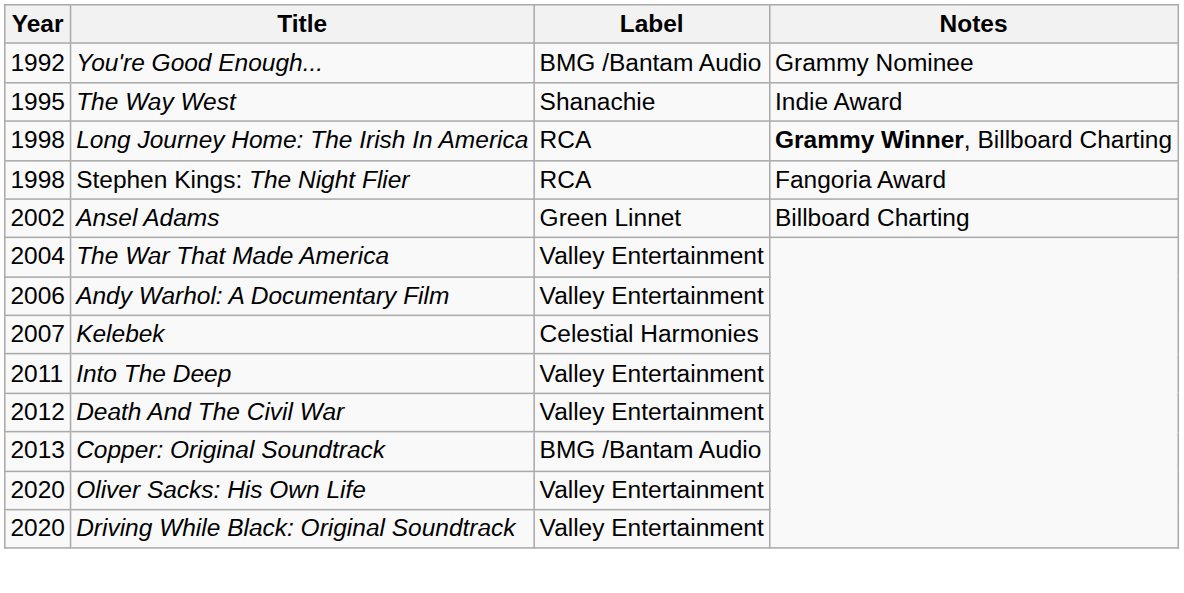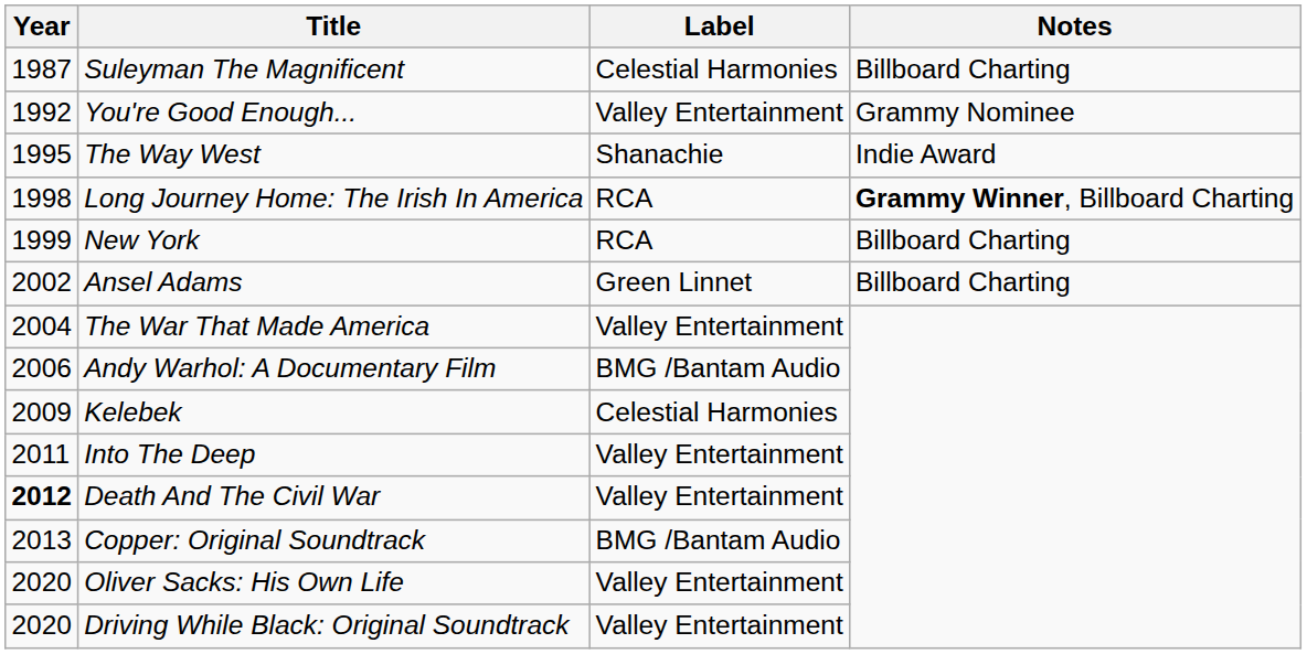 <table class="wikitable">
 <tr>
 <th>Year</th>
 <th>Title</th>
 <th>Label</th>
 <th>Notes</th>
 </tr>
 <tr>
+<td>1987</td>
+<td><em>Suleyman The Magnificent</em></td>
+<td>Celestial Harmonies</td>
+<td>Billboard Charting</td>
+</tr>
+<tr>
 <td>1992</td>
 <td><em>You're Good Enough...</em></td>
-<td>BMG /Bantam Audio</td>
+<td>Valley Entertainment</td>
 <td>Grammy Nominee</td>
 </tr>
 <tr>
 <td>1995</td>
 <td><em>The Way West</em></td>
 <td>Shanachie</td>
 <td>Indie Award</td>
 </tr>
 <tr>
 <td>1998</td>
 <td><em>Long Journey Home: The Irish In America</em></td>
 <td>RCA</td>
 <td><strong>Grammy Winner</strong>, Billboard Charting</td>
 </tr>
 <tr>
-<td>1998</td>
-<td>Stephen Kings: <em>The Night Flier</em></td>
+<td>1999</td>
+<td><em>New York</em></td>
 <td>RCA</td>
-<td>Fangoria Award</td>
+<td>Billboard Charting</td>
 </tr>
 <tr>
 <td>2002</td>
 <td><em>Ansel Adams</em></td>
 <td>Green Linnet</td>
 <td>Billboard Charting</td>
 </tr>
 <tr>
 <td>2004</td>
 <td><em>The War That Made America</em></td>
 <td>Valley Entertainment</td>
 </tr>
 <tr>
 <td>2006</td>
 <td><em>Andy Warhol: A Documentary Film</em></td>
-<td>Valley Entertainment</td>
+<td>BMG /Bantam Audio</td>
 </tr>
 <tr>
-<td>2007</td>
+<td>2009</td>
 <td><em>Kelebek</em></td>
 <td>Celestial Harmonies</td>
 </tr>
 <tr>
 <td>2011</td>
 <td><em>Into The Deep</em></td>
 <td>Valley Entertainment</td>
 </tr>
 <tr>
-<td>2012</td>
+<td><strong>2012</strong></td>
 <td><em>Death And The Civil War</em></td>
 <td>Valley Entertainment</td>
 </tr>
 <tr>
 <td>2013</td>
 <td><em>Copper: Original Soundtrack</em></td>
 <td>BMG /Bantam Audio</td>
 </tr>
 <tr>
 <td>2020</td>
 <td><em>Oliver Sacks: His Own Life</em></td>
 <td>Valley Entertainment</td>
 </tr>
 <tr>
 <td>2020</td>
 <td><em>Driving While Black: Original Soundtrack</em></td>
 <td>Valley Entertainment</td>
 </tr>
 </table>
